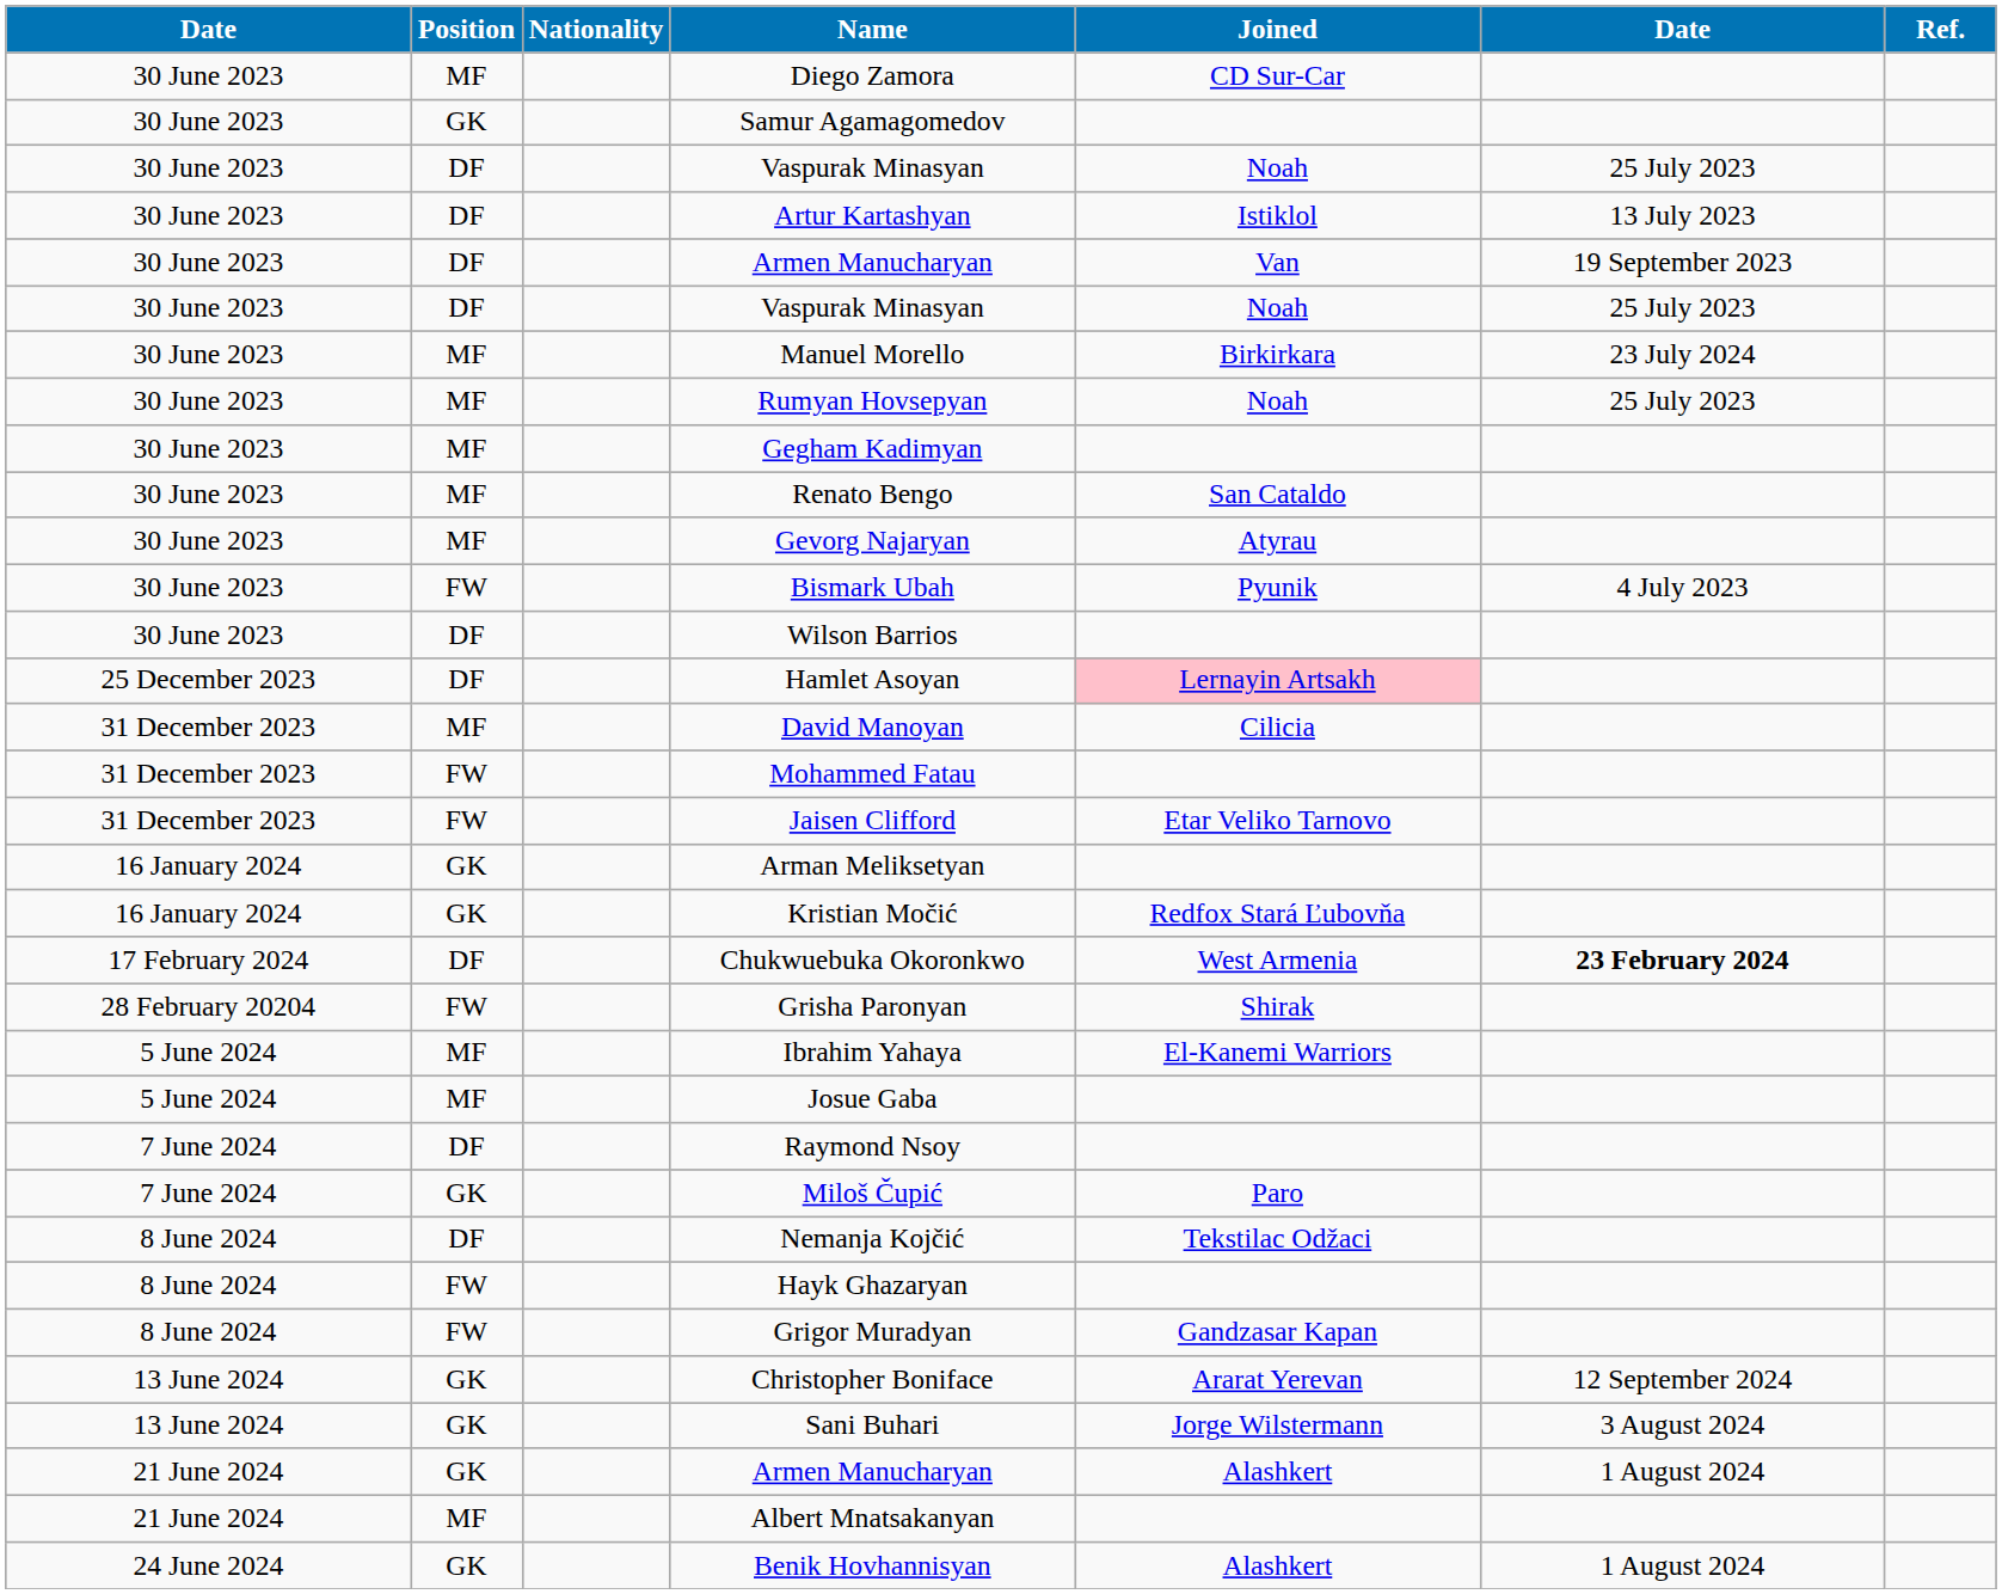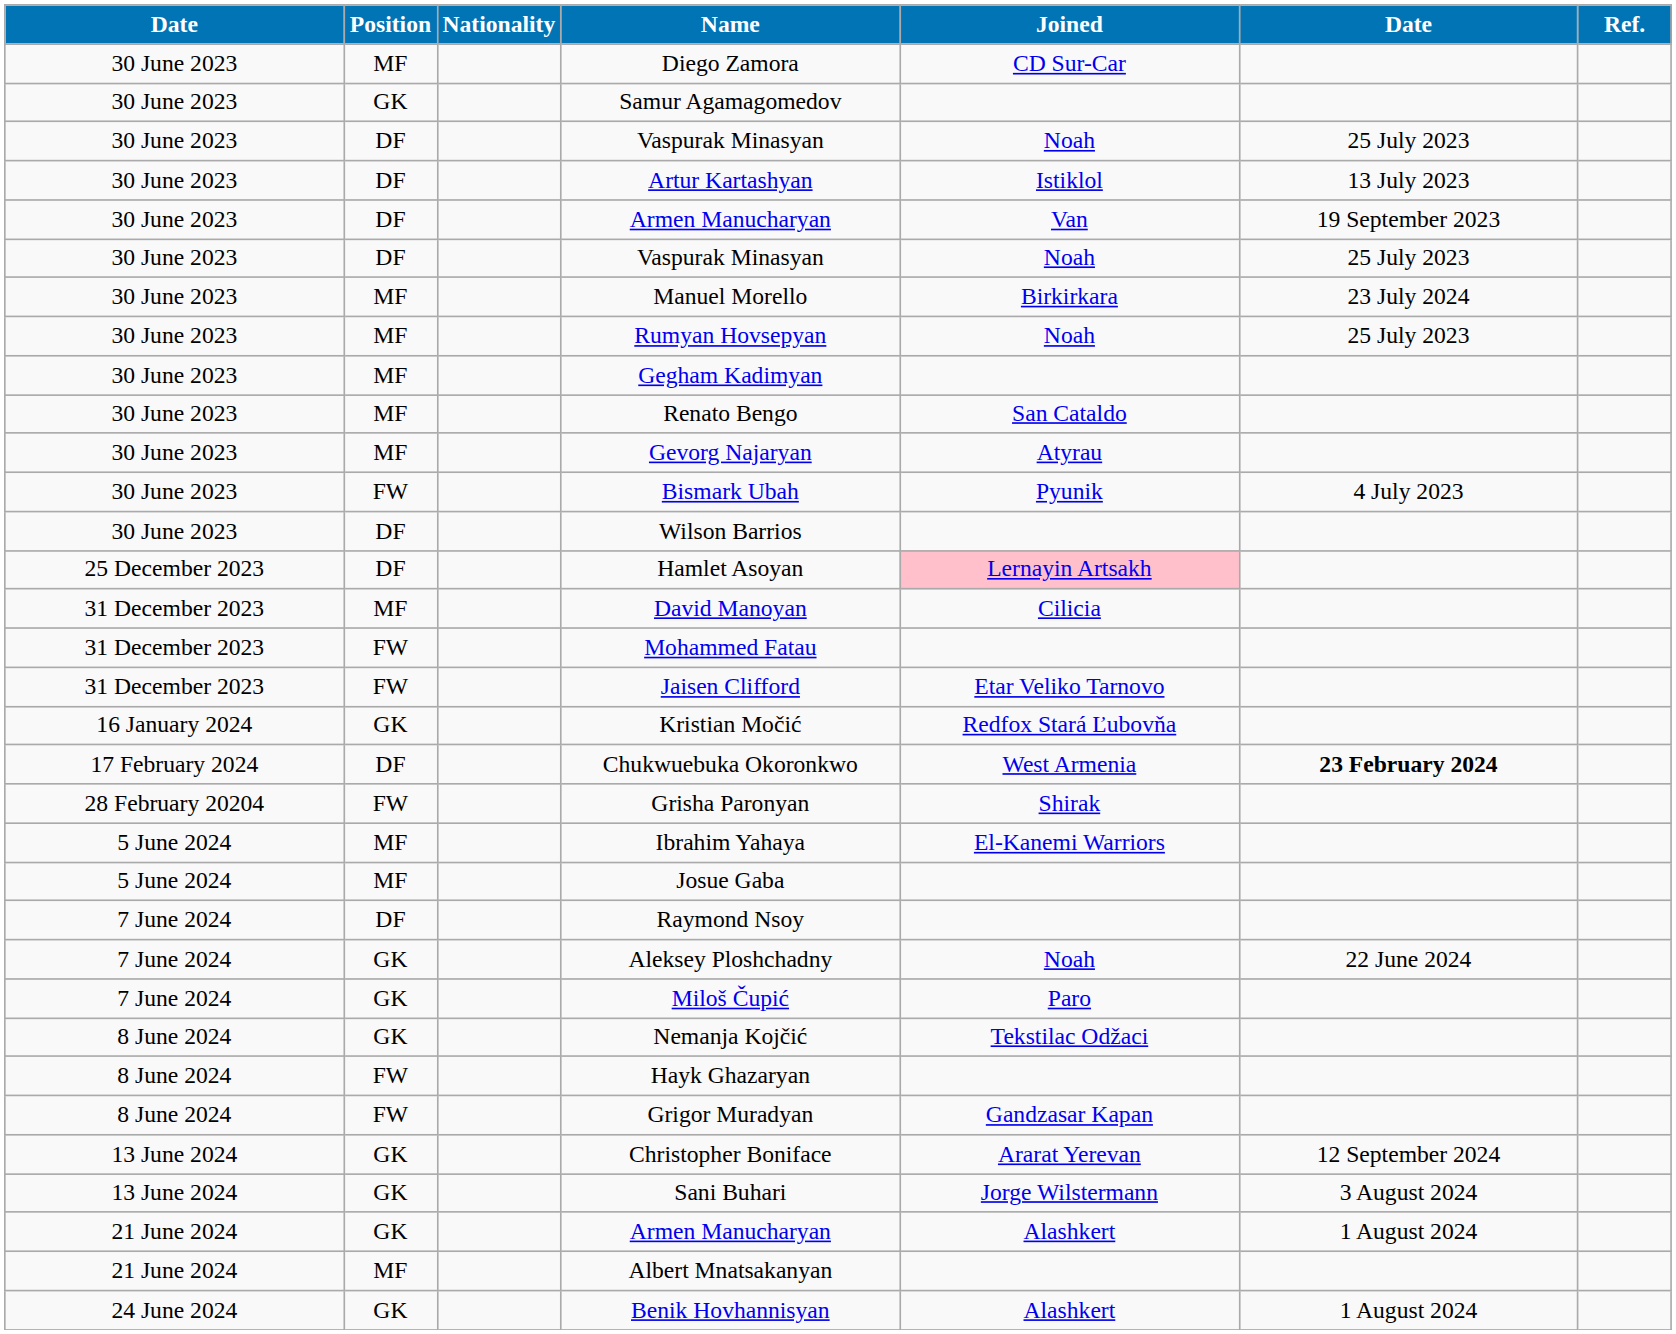 <table class="wikitable"  style="text-align:center; font-size:90%; ">
 <tr>
 <th style="background:#0174B5; color:#FFFFFF; width:200px;">Date</th>
 <th style="background:#0174B5; color:#FFFFFF; width:50px;">Position</th>
 <th style="background:#0174B5; color:#FFFFFF; width:50px;">Nationality</th>
 <th style="background:#0174B5; color:#FFFFFF; width:200px;">Name</th>
 <th style="background:#0174B5; color:#FFFFFF; width:200px;">Joined</th>
 <th style="background:#0174B5; color:#FFFFFF; width:200px;">Date</th>
 <th style="background:#0174B5; color:#FFFFFF; width:50px;">Ref.</th>
 </tr>
 <tr>
 <td>30 June 2023</td>
 <td>MF</td>
 <td></td>
 <td>Diego Zamora</td>
 <td><a href='#'>CD Sur-Car</a></td>
 <td></td>
 <td></td>
 </tr>
 <tr>
 <td>30 June 2023</td>
 <td>GK</td>
 <td></td>
 <td>Samur Agamagomedov</td>
 <td></td>
 <td></td>
 <td></td>
 </tr>
 <tr>
 <td>30 June 2023</td>
 <td>DF</td>
 <td></td>
 <td>Vaspurak Minasyan</td>
 <td><a href='#'>Noah</a></td>
 <td>25 July 2023</td>
 <td></td>
 </tr>
 <tr>
 <td>30 June 2023</td>
 <td>DF</td>
 <td></td>
 <td><a href='#'>Artur Kartashyan</a></td>
 <td><a href='#'>Istiklol</a></td>
 <td>13 July 2023</td>
 <td></td>
 </tr>
 <tr>
 <td>30 June 2023</td>
 <td>DF</td>
 <td></td>
 <td><a href='#'>Armen Manucharyan</a></td>
 <td><a href='#'>Van</a></td>
 <td>19 September 2023</td>
 <td></td>
 </tr>
 <tr>
 <td>30 June 2023</td>
 <td>DF</td>
 <td></td>
 <td>Vaspurak Minasyan</td>
 <td><a href='#'>Noah</a></td>
 <td>25 July 2023</td>
 <td></td>
 </tr>
 <tr>
 <td>30 June 2023</td>
 <td>MF</td>
 <td></td>
 <td>Manuel Morello</td>
 <td><a href='#'>Birkirkara</a></td>
 <td>23 July 2024</td>
 <td></td>
 </tr>
 <tr>
 <td>30 June 2023</td>
 <td>MF</td>
 <td></td>
 <td><a href='#'>Rumyan Hovsepyan</a></td>
 <td><a href='#'>Noah</a></td>
 <td>25 July 2023</td>
 <td></td>
 </tr>
 <tr>
 <td>30 June 2023</td>
 <td>MF</td>
 <td></td>
 <td><a href='#'>Gegham Kadimyan</a></td>
 <td></td>
 <td></td>
 <td></td>
 </tr>
 <tr>
 <td>30 June 2023</td>
 <td>MF</td>
 <td></td>
 <td>Renato Bengo</td>
 <td><a href='#'>San Cataldo</a></td>
 <td></td>
 <td></td>
 </tr>
 <tr>
 <td>30 June 2023</td>
 <td>MF</td>
 <td></td>
 <td><a href='#'>Gevorg Najaryan</a></td>
 <td><a href='#'>Atyrau</a></td>
 <td></td>
 <td></td>
 </tr>
 <tr>
 <td>30 June 2023</td>
 <td>FW</td>
 <td></td>
 <td><a href='#'>Bismark Ubah</a></td>
 <td><a href='#'>Pyunik</a></td>
 <td>4 July 2023</td>
 <td></td>
 </tr>
 <tr>
 <td>30 June 2023</td>
 <td>DF</td>
 <td></td>
 <td>Wilson Barrios</td>
 <td></td>
 <td></td>
 <td></td>
 </tr>
 <tr>
 <td>25 December 2023</td>
 <td>DF</td>
 <td></td>
 <td>Hamlet Asoyan</td>
 <td style="background: pink;"><a href='#'>Lernayin Artsakh</a></td>
 <td></td>
 <td></td>
 </tr>
 <tr>
 <td>31 December 2023</td>
 <td>MF</td>
 <td></td>
 <td><a href='#'>David Manoyan</a></td>
 <td><a href='#'>Cilicia</a></td>
 <td></td>
 <td></td>
 </tr>
 <tr>
 <td>31 December 2023</td>
 <td>FW</td>
 <td></td>
 <td><a href='#'>Mohammed Fatau</a></td>
 <td></td>
 <td></td>
 <td></td>
 </tr>
 <tr>
 <td>31 December 2023</td>
 <td>FW</td>
 <td></td>
 <td><a href='#'>Jaisen Clifford</a></td>
 <td><a href='#'>Etar Veliko Tarnovo</a></td>
 <td></td>
 <td></td>
 </tr>
 <tr>
 <td>16 January 2024</td>
 <td>GK</td>
 <td></td>
-<td>Arman Meliksetyan</td>
-<td></td>
-<td></td>
-<td></td>
-</tr>
-<tr>
-<td>16 January 2024</td>
-<td>GK</td>
-<td></td>
 <td>Kristian Močić</td>
 <td><a href='#'>Redfox Stará Ľubovňa</a></td>
 <td></td>
 <td></td>
 </tr>
 <tr>
 <td>17 February 2024</td>
 <td>DF</td>
 <td></td>
 <td>Chukwuebuka Okoronkwo</td>
 <td><a href='#'>West Armenia</a></td>
 <td><strong>23 February 2024</strong></td>
 <td></td>
 </tr>
 <tr>
 <td>28 February 20204</td>
 <td>FW</td>
 <td></td>
 <td>Grisha Paronyan</td>
 <td><a href='#'>Shirak</a></td>
 <td></td>
 <td></td>
 </tr>
 <tr>
 <td>5 June 2024</td>
 <td>MF</td>
 <td></td>
 <td>Ibrahim Yahaya</td>
 <td><a href='#'>El-Kanemi Warriors</a></td>
 <td></td>
 <td></td>
 </tr>
 <tr>
 <td>5 June 2024</td>
 <td>MF</td>
 <td></td>
 <td>Josue Gaba</td>
 <td></td>
 <td></td>
 <td></td>
 </tr>
 <tr>
 <td>7 June 2024</td>
 <td>DF</td>
 <td></td>
 <td>Raymond Nsoy</td>
 <td></td>
 <td></td>
 <td></td>
 </tr>
 <tr>
 <td>7 June 2024</td>
 <td>GK</td>
 <td></td>
+<td>Aleksey Ploshchadny</td>
+<td><a href='#'>Noah</a></td>
+<td>22 June 2024</td>
+<td></td>
+</tr>
+<tr>
+<td>7 June 2024</td>
+<td>GK</td>
+<td></td>
 <td><a href='#'>Miloš Čupić</a></td>
 <td><a href='#'>Paro</a></td>
 <td></td>
 <td></td>
 </tr>
 <tr>
 <td>8 June 2024</td>
-<td>DF</td>
+<td>GK</td>
 <td></td>
 <td>Nemanja Kojčić</td>
 <td><a href='#'>Tekstilac Odžaci</a></td>
 <td></td>
 <td></td>
 </tr>
 <tr>
 <td>8 June 2024</td>
 <td>FW</td>
 <td></td>
 <td>Hayk Ghazaryan</td>
 <td></td>
 <td></td>
 <td></td>
 </tr>
 <tr>
 <td>8 June 2024</td>
 <td>FW</td>
 <td></td>
 <td>Grigor Muradyan</td>
 <td><a href='#'>Gandzasar Kapan</a></td>
 <td></td>
 <td></td>
 </tr>
 <tr>
 <td>13 June 2024</td>
 <td>GK</td>
 <td></td>
 <td>Christopher Boniface</td>
 <td><a href='#'>Ararat Yerevan</a></td>
 <td>12 September 2024</td>
 <td></td>
 </tr>
 <tr>
 <td>13 June 2024</td>
 <td>GK</td>
 <td></td>
 <td>Sani Buhari</td>
 <td><a href='#'>Jorge Wilstermann</a></td>
 <td>3 August 2024</td>
 <td></td>
 </tr>
 <tr>
 <td>21 June 2024</td>
 <td>GK</td>
 <td></td>
 <td><a href='#'>Armen Manucharyan</a></td>
 <td><a href='#'>Alashkert</a></td>
 <td>1 August 2024</td>
 <td></td>
 </tr>
 <tr>
 <td>21 June 2024</td>
 <td>MF</td>
 <td></td>
 <td>Albert Mnatsakanyan</td>
 <td></td>
 <td></td>
 <td></td>
 </tr>
 <tr>
 <td>24 June 2024</td>
 <td>GK</td>
 <td></td>
 <td><a href='#'>Benik Hovhannisyan</a></td>
 <td><a href='#'>Alashkert</a></td>
 <td>1 August 2024</td>
 <td></td>
 </tr>
 </table>
